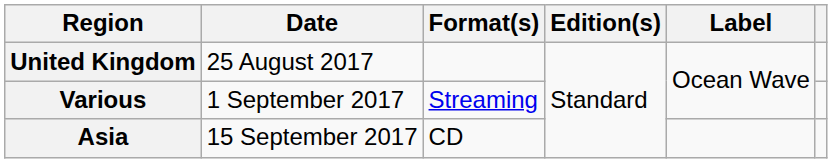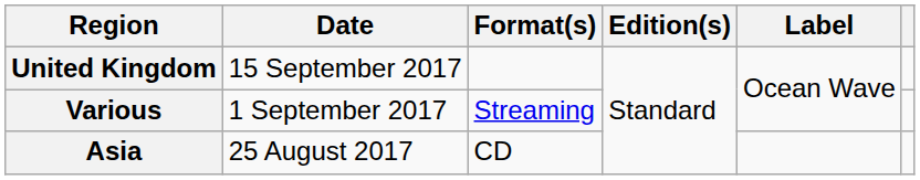 <table class="wikitable plainrowheaders">
 <tr>
 <th scope="col">Region</th>
 <th scope="col">Date</th>
 <th scope="col">Format(s)</th>
 <th scope="col">Edition(s)</th>
 <th scope="col">Label</th>
 <th scope="col"></th>
 </tr>
 <tr>
 <th scope="row">United Kingdom</th>
-<td>25 August 2017</td>
+<td>15 September 2017</td>
 <td></td>
 <td rowspan="3">Standard</td>
 <td rowspan="2">Ocean Wave</td>
 <td></td>
 </tr>
 <tr>
 <th scope="row">Various</th>
 <td>1 September 2017</td>
 <td><a href='#'>Streaming</a></td>
 <td></td>
 </tr>
 <tr>
 <th scope="row">Asia</th>
-<td>15 September 2017</td>
+<td>25 August 2017</td>
 <td>CD</td>
 <td></td>
 <td></td>
 </tr>
 </table>
